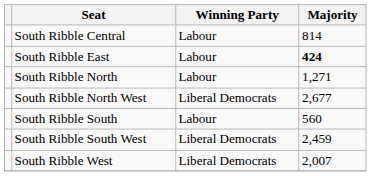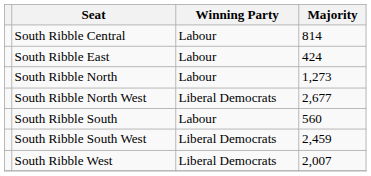 <table class="wikitable" style="right; width:50%">
 <tr>
 <th></th>
 <th>Seat</th>
 <th>Winning Party</th>
 <th>Majority</th>
 </tr>
 <tr>
 <td></td>
 <td>South Ribble Central</td>
 <td>Labour</td>
 <td>814</td>
 </tr>
 <tr>
 <td></td>
 <td>South Ribble East</td>
 <td>Labour</td>
-<td><strong>424</strong></td>
+<td>424</td>
 </tr>
 <tr>
 <td></td>
 <td>South Ribble North</td>
 <td>Labour</td>
-<td>1,271</td>
+<td>1,273</td>
 </tr>
 <tr>
 <td></td>
 <td>South Ribble North West</td>
 <td>Liberal Democrats</td>
 <td>2,677</td>
 </tr>
 <tr>
 <td></td>
 <td>South Ribble South</td>
 <td>Labour</td>
 <td>560</td>
 </tr>
 <tr>
 <td></td>
 <td>South Ribble South West</td>
 <td>Liberal Democrats</td>
 <td>2,459</td>
 </tr>
 <tr>
 <td></td>
 <td>South Ribble West</td>
 <td>Liberal Democrats</td>
 <td>2,007</td>
 </tr>
 <tr>
 </tr>
 </table>
